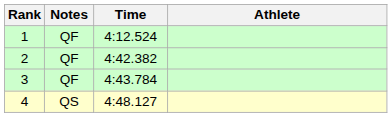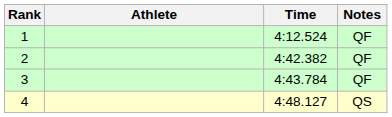 <table class=wikitable style="text-align:center">
 <tr>
 <th width=40>Rank</th>
+<th width=250>Athlete</th>
+<th width=80>Time</th>
 <th width=50>Notes</th>
-<th width=80>Time</th>
-<th width=250>Athlete</th>
 </tr>
 <tr bgcolor="ccffcc">
 <td>1</td>
+<td align=left></td>
+<td>4:12.524</td>
 <td>QF</td>
-<td>4:12.524</td>
-<td align=left></td>
 </tr>
 <tr bgcolor="ccffcc">
 <td>2</td>
+<td align=left></td>
+<td>4:42.382</td>
 <td>QF</td>
-<td>4:42.382</td>
-<td align=left></td>
 </tr>
 <tr bgcolor="ccffcc">
 <td>3</td>
+<td align=left></td>
+<td>4:43.784</td>
 <td>QF</td>
-<td>4:43.784</td>
-<td align=left></td>
 </tr>
 <tr bgcolor="#ffffcc">
 <td>4</td>
+<td align=left></td>
+<td>4:48.127</td>
 <td>QS</td>
-<td>4:48.127</td>
-<td align=left></td>
 </tr>
 </table>
